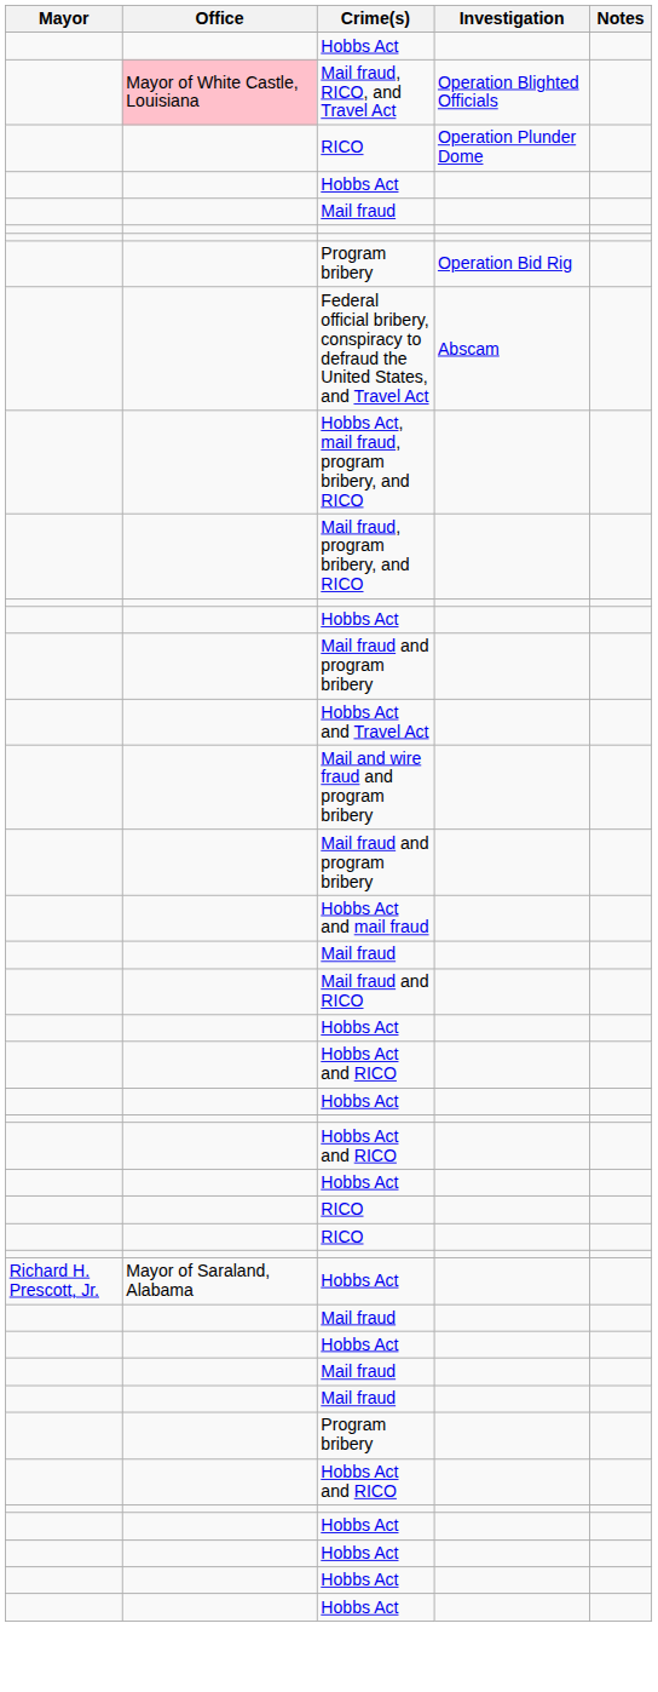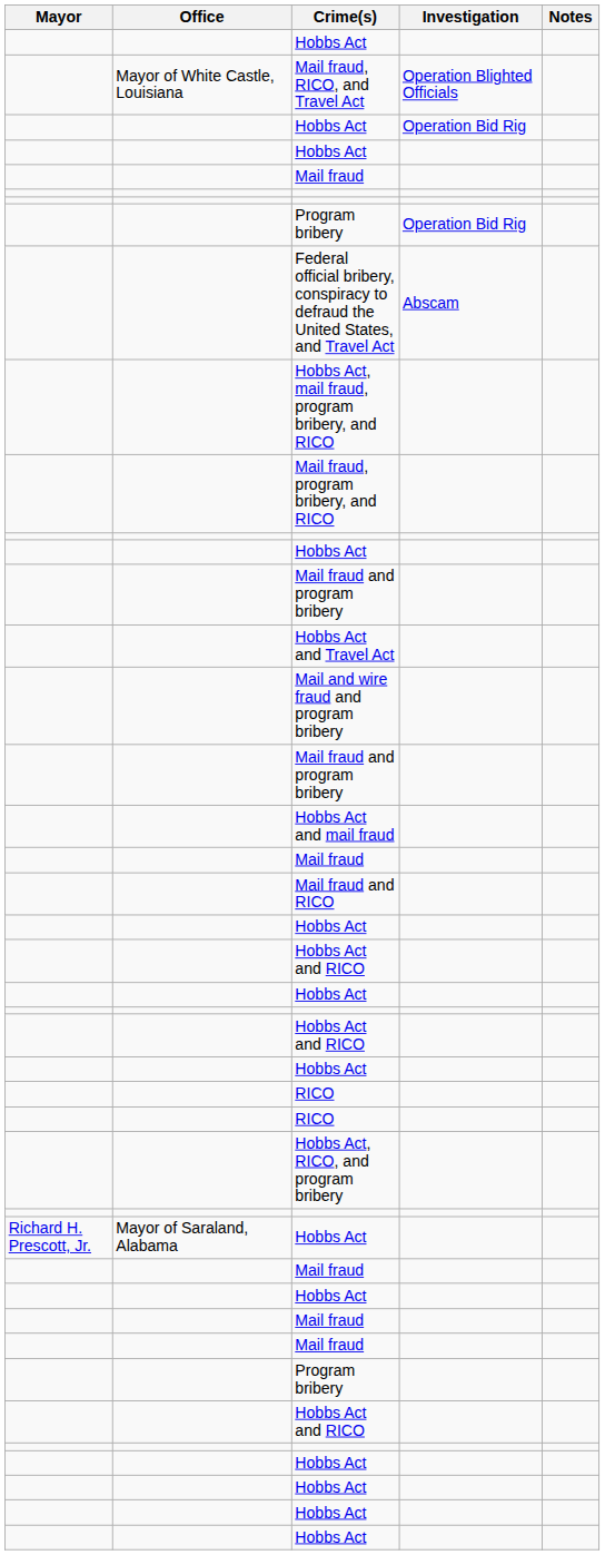 <table class="wikitable sortable">
 <tr>
 <th scope="col" style="width:15%;">Mayor</th>
 <th scope="col" style="width:25%;">Office</th>
 <th scope="col" style="width:15%;">Crime(s)</th>
 <th scope="col" style="width:20%;">Investigation</th>
 <th scope="col" class="unsortable" style="width:5%;">Notes</th>
 </tr>
 <tr>
 <td></td>
 <td></td>
 <td><a href='#'>Hobbs Act</a></td>
 <td></td>
 <td></td>
 </tr>
 <tr>
 <td></td>
-<td style="background: pink;">Mayor of White Castle, Louisiana</td>
+<td>Mayor of White Castle, Louisiana</td>
 <td><a href='#'>Mail fraud</a>, <a href='#'>RICO</a>, and <a href='#'>Travel Act</a></td>
 <td><a href='#'>Operation Blighted Officials</a></td>
 <td></td>
 </tr>
 <tr>
 <td></td>
 <td></td>
-<td><a href='#'>RICO</a></td>
-<td><a href='#'>Operation Plunder Dome</a></td>
+<td><a href='#'>Hobbs Act</a></td>
+<td><a href='#'>Operation Bid Rig</a></td>
 <td></td>
 </tr>
 <tr>
 <td></td>
 <td></td>
 <td><a href='#'>Hobbs Act</a></td>
 <td></td>
 <td></td>
 </tr>
 <tr>
 <td></td>
 <td></td>
 <td><a href='#'>Mail fraud</a></td>
 <td></td>
 <td></td>
 </tr>
 <tr>
 <td></td>
 <td></td>
 <td></td>
 <td></td>
 <td></td>
 </tr>
 <tr>
 <td></td>
 <td></td>
 <td></td>
 <td></td>
 <td></td>
 </tr>
 <tr>
 <td></td>
 <td></td>
 <td>Program bribery</td>
 <td><a href='#'>Operation Bid Rig</a></td>
 <td></td>
 </tr>
 <tr>
 <td></td>
 <td></td>
 <td>Federal official bribery, conspiracy to defraud the United States, and <a href='#'>Travel Act</a></td>
 <td><a href='#'>Abscam</a></td>
 <td></td>
 </tr>
 <tr>
 <td></td>
 <td></td>
 <td><a href='#'>Hobbs Act</a>, <a href='#'>mail fraud</a>, program bribery, and <a href='#'>RICO</a></td>
 <td></td>
 <td></td>
 </tr>
 <tr>
 <td></td>
 <td></td>
 <td><a href='#'>Mail fraud</a>, program bribery, and <a href='#'>RICO</a></td>
 <td></td>
 <td></td>
 </tr>
 <tr>
 <td></td>
 <td></td>
 <td></td>
 <td></td>
 <td></td>
 </tr>
 <tr>
 <td></td>
 <td></td>
 <td><a href='#'>Hobbs Act</a></td>
 <td></td>
 <td></td>
 </tr>
 <tr>
 <td></td>
 <td></td>
 <td><a href='#'>Mail fraud</a> and program bribery</td>
 <td></td>
 <td></td>
 </tr>
 <tr>
 <td></td>
 <td></td>
 <td><a href='#'>Hobbs Act</a> and <a href='#'>Travel Act</a></td>
 <td></td>
 <td></td>
 </tr>
 <tr>
 <td></td>
 <td></td>
 <td><a href='#'>Mail and wire fraud</a> and program bribery</td>
 <td></td>
 <td></td>
 </tr>
 <tr>
 <td></td>
 <td></td>
 <td><a href='#'>Mail fraud</a> and program bribery</td>
 <td></td>
 <td></td>
 </tr>
 <tr>
 <td></td>
 <td></td>
 <td><a href='#'>Hobbs Act</a> and <a href='#'>mail fraud</a></td>
 <td></td>
 <td></td>
 </tr>
 <tr>
 <td></td>
 <td></td>
 <td><a href='#'>Mail fraud</a></td>
 <td></td>
 <td></td>
 </tr>
 <tr>
 <td></td>
 <td></td>
 <td><a href='#'>Mail fraud</a> and <a href='#'>RICO</a></td>
 <td></td>
 <td></td>
 </tr>
 <tr>
 <td></td>
 <td></td>
 <td><a href='#'>Hobbs Act</a></td>
 <td></td>
 <td></td>
 </tr>
 <tr>
 <td></td>
 <td></td>
 <td><a href='#'>Hobbs Act</a> and <a href='#'>RICO</a></td>
 <td></td>
 <td></td>
 </tr>
 <tr>
 <td></td>
 <td></td>
 <td><a href='#'>Hobbs Act</a></td>
 <td></td>
 <td></td>
 </tr>
 <tr>
 <td></td>
 <td></td>
 <td></td>
 <td></td>
 <td></td>
 </tr>
 <tr>
 <td></td>
 <td></td>
 <td><a href='#'>Hobbs Act</a> and <a href='#'>RICO</a></td>
 <td></td>
 <td></td>
 </tr>
 <tr>
 <td></td>
 <td></td>
 <td><a href='#'>Hobbs Act</a></td>
 <td></td>
 <td></td>
 </tr>
 <tr>
 <td></td>
 <td></td>
 <td><a href='#'>RICO</a></td>
 <td></td>
 <td></td>
 </tr>
 <tr>
 <td></td>
 <td></td>
 <td><a href='#'>RICO</a></td>
 <td></td>
 <td></td>
 </tr>
 <tr>
 <td></td>
 <td></td>
+<td><a href='#'>Hobbs Act</a>, <a href='#'>RICO</a>, and program bribery</td>
+<td></td>
+<td></td>
+</tr>
+<tr>
+<td></td>
+<td></td>
 <td></td>
 <td></td>
 <td></td>
 </tr>
 <tr>
 <td><a href='#'>Richard H. Prescott, Jr.</a></td>
 <td>Mayor of Saraland, Alabama</td>
 <td><a href='#'>Hobbs Act</a></td>
 <td></td>
 <td></td>
 </tr>
 <tr>
 <td></td>
 <td></td>
 <td><a href='#'>Mail fraud</a></td>
 <td></td>
 <td></td>
 </tr>
 <tr>
 <td></td>
 <td></td>
 <td><a href='#'>Hobbs Act</a></td>
 <td></td>
 <td></td>
 </tr>
 <tr>
 <td></td>
 <td></td>
 <td><a href='#'>Mail fraud</a></td>
 <td></td>
 <td></td>
 </tr>
 <tr>
 <td></td>
 <td></td>
 <td><a href='#'>Mail fraud</a></td>
 <td></td>
 <td></td>
 </tr>
 <tr>
 <td></td>
 <td></td>
 <td>Program bribery</td>
 <td></td>
 <td></td>
 </tr>
 <tr>
 <td></td>
 <td></td>
 <td><a href='#'>Hobbs Act</a> and <a href='#'>RICO</a></td>
 <td></td>
 <td></td>
 </tr>
 <tr>
 <td></td>
 <td></td>
 <td></td>
 <td></td>
 <td></td>
 </tr>
 <tr>
 <td></td>
 <td></td>
 <td><a href='#'>Hobbs Act</a></td>
 <td></td>
 <td></td>
 </tr>
 <tr>
 <td></td>
 <td></td>
 <td><a href='#'>Hobbs Act</a></td>
 <td></td>
 <td></td>
 </tr>
 <tr>
 <td></td>
 <td></td>
 <td><a href='#'>Hobbs Act</a></td>
 <td></td>
 <td></td>
 </tr>
 <tr>
 <td></td>
 <td></td>
 <td><a href='#'>Hobbs Act</a></td>
 <td></td>
 <td></td>
 </tr>
 </table>
